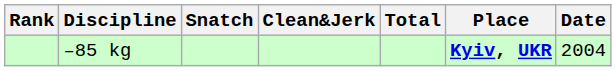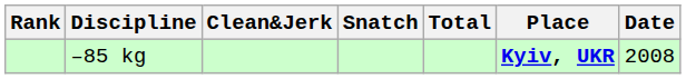 <table class="wikitable">
 <tr>
 <th>Rank</th>
 <th>Discipline</th>
+<th>Clean&Jerk</th>
 <th>Snatch</th>
-<th>Clean&Jerk</th>
 <th>Total</th>
 <th>Place</th>
 <th>Date</th>
 </tr>
 <tr bgcolor=#CCFFCC>
 <td><strong></strong></td>
 <td>–85 kg</td>
 <td></td>
 <td></td>
 <td></td>
 <td><strong><a href='#'>Kyiv</a>, <a href='#'>UKR</a></strong></td>
-<td>2004</td>
+<td>2008</td>
 </tr>
 </table>
